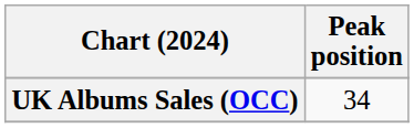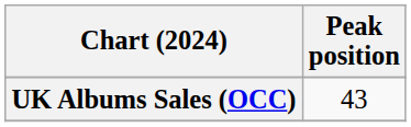 <table class="wikitable sortable plainrowheaders" style="text-align:center">
 <tr>
 <th scope="col">Chart (2024)</th>
 <th scope="col">Peak<br>position</th>
 </tr>
 <tr>
 </tr>
 <tr>
 <th scope="row">UK Albums Sales (<a href='#'>OCC</a>)</th>
-<td>34</td>
+<td>43</td>
 </tr>
 <tr>
 </tr>
 <tr>
 </tr>
 </table>
